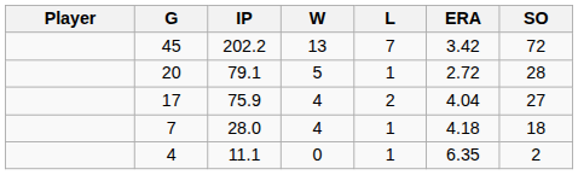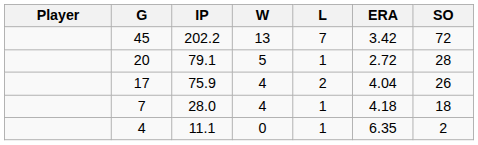 <table class="wikitable sortable">
 <tr>
 <th bgcolor="#DDDDFF" width="16%">Player</th>
 <th bgcolor="#DDDDFF" width="9%">G</th>
 <th bgcolor="#DDDDFF" width="9%">IP</th>
 <th bgcolor="#DDDDFF" width="9%">W</th>
 <th bgcolor="#DDDDFF" width="9%">L</th>
 <th bgcolor="#DDDDFF" width="9%">ERA</th>
 <th bgcolor="#DDDDFF" width="9%">SO</th>
 </tr>
 <tr align="center">
 <td></td>
 <td>45</td>
 <td>202.2</td>
 <td>13</td>
 <td>7</td>
 <td>3.42</td>
 <td>72</td>
 </tr>
 <tr align="center">
 <td></td>
 <td>20</td>
 <td>79.1</td>
 <td>5</td>
 <td>1</td>
 <td>2.72</td>
 <td>28</td>
 </tr>
 <tr align="center">
 <td></td>
 <td>17</td>
 <td>75.9</td>
 <td>4</td>
 <td>2</td>
 <td>4.04</td>
-<td>27</td>
+<td>26</td>
 </tr>
 <tr align="center">
 <td></td>
 <td>7</td>
 <td>28.0</td>
 <td>4</td>
 <td>1</td>
 <td>4.18</td>
 <td>18</td>
 </tr>
 <tr align="center">
 <td></td>
 <td>4</td>
 <td>11.1</td>
 <td>0</td>
 <td>1</td>
 <td>6.35</td>
 <td>2</td>
 </tr>
 </table>
